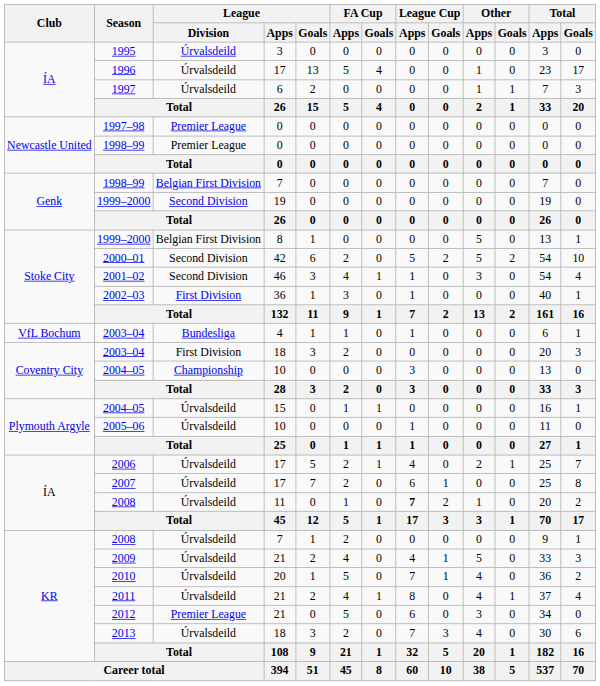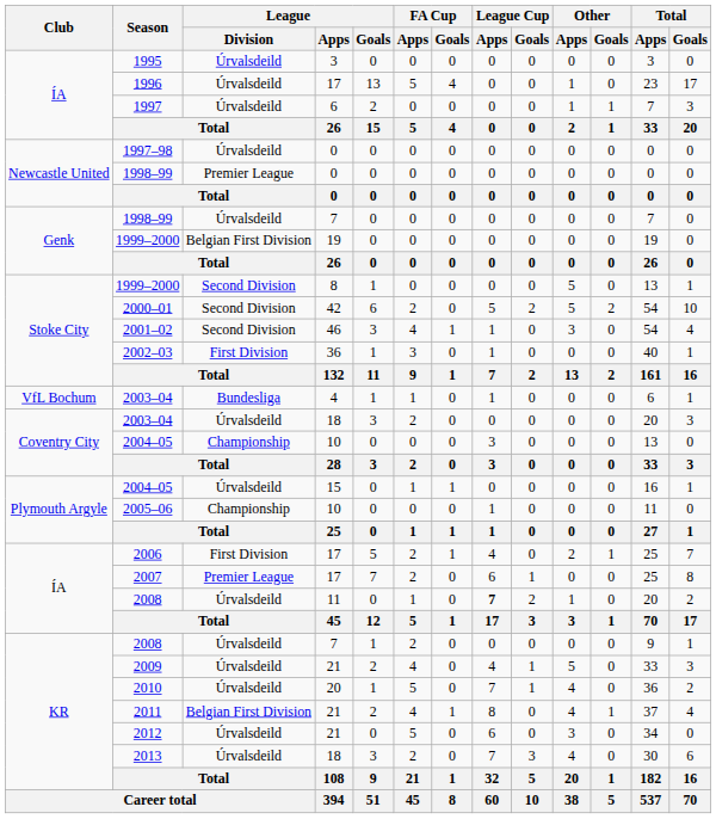 <table class="wikitable" style="text-align:center">
 <tr>
 <th rowspan="2">Club</th>
 <th rowspan="2">Season</th>
 <th colspan="3">League</th>
 <th colspan="2">FA Cup</th>
 <th colspan="2">League Cup</th>
 <th colspan="2">Other</th>
 <th colspan="2">Total</th>
 </tr>
 <tr>
 <th>Division</th>
 <th>Apps</th>
 <th>Goals</th>
 <th>Apps</th>
 <th>Goals</th>
 <th>Apps</th>
 <th>Goals</th>
 <th>Apps</th>
 <th>Goals</th>
 <th>Apps</th>
 <th>Goals</th>
 </tr>
 <tr>
 <td rowspan="4"><a href='#'>ÍA</a></td>
 <td><a href='#'>1995</a></td>
 <td><a href='#'>Úrvalsdeild</a></td>
 <td>3</td>
 <td>0</td>
 <td>0</td>
 <td>0</td>
 <td>0</td>
 <td>0</td>
 <td>0</td>
 <td>0</td>
 <td>3</td>
 <td>0</td>
 </tr>
 <tr>
 <td><a href='#'>1996</a></td>
 <td>Úrvalsdeild</td>
 <td>17</td>
 <td>13</td>
 <td>5</td>
 <td>4</td>
 <td>0</td>
 <td>0</td>
 <td>1</td>
 <td>0</td>
 <td>23</td>
 <td>17</td>
 </tr>
 <tr>
 <td><a href='#'>1997</a></td>
 <td>Úrvalsdeild</td>
 <td>6</td>
 <td>2</td>
 <td>0</td>
 <td>0</td>
 <td>0</td>
 <td>0</td>
 <td>1</td>
 <td>1</td>
 <td>7</td>
 <td>3</td>
 </tr>
 <tr>
 <th colspan="2">Total</th>
 <th>26</th>
 <th>15</th>
 <th>5</th>
 <th>4</th>
 <th>0</th>
 <th>0</th>
 <th>2</th>
 <th>1</th>
 <th>33</th>
 <th>20</th>
 </tr>
 <tr>
 <td rowspan="3"><a href='#'>Newcastle United</a></td>
 <td><a href='#'>1997–98</a></td>
-<td><a href='#'>Premier League</a></td>
+<td>Úrvalsdeild</td>
 <td>0</td>
 <td>0</td>
 <td>0</td>
 <td>0</td>
 <td>0</td>
 <td>0</td>
 <td>0</td>
 <td>0</td>
 <td>0</td>
 <td>0</td>
 </tr>
 <tr>
 <td><a href='#'>1998–99</a></td>
 <td>Premier League</td>
 <td>0</td>
 <td>0</td>
 <td>0</td>
 <td>0</td>
 <td>0</td>
 <td>0</td>
 <td>0</td>
 <td>0</td>
 <td>0</td>
 <td>0</td>
 </tr>
 <tr>
 <th colspan="2">Total</th>
 <th>0</th>
 <th>0</th>
 <th>0</th>
 <th>0</th>
 <th>0</th>
 <th>0</th>
 <th>0</th>
 <th>0</th>
 <th>0</th>
 <th>0</th>
 </tr>
 <tr>
 <td rowspan="3"><a href='#'>Genk</a></td>
 <td><a href='#'>1998–99</a></td>
-<td><a href='#'>Belgian First Division</a></td>
+<td>Úrvalsdeild</td>
 <td>7</td>
 <td>0</td>
 <td>0</td>
 <td>0</td>
 <td>0</td>
 <td>0</td>
 <td>0</td>
 <td>0</td>
 <td>7</td>
 <td>0</td>
 </tr>
 <tr>
 <td><a href='#'>1999–2000</a></td>
-<td><a href='#'>Second Division</a></td>
+<td>Belgian First Division</td>
 <td>19</td>
 <td>0</td>
 <td>0</td>
 <td>0</td>
 <td>0</td>
 <td>0</td>
 <td>0</td>
 <td>0</td>
 <td>19</td>
 <td>0</td>
 </tr>
 <tr>
 <th colspan="2">Total</th>
 <th>26</th>
 <th>0</th>
 <th>0</th>
 <th>0</th>
 <th>0</th>
 <th>0</th>
 <th>0</th>
 <th>0</th>
 <th>26</th>
 <th>0</th>
 </tr>
 <tr>
 <td rowspan="5"><a href='#'>Stoke City</a></td>
 <td><a href='#'>1999–2000</a></td>
-<td>Belgian First Division</td>
+<td><a href='#'>Second Division</a></td>
 <td>8</td>
 <td>1</td>
 <td>0</td>
 <td>0</td>
 <td>0</td>
 <td>0</td>
 <td>5</td>
 <td>0</td>
 <td>13</td>
 <td>1</td>
 </tr>
 <tr>
 <td><a href='#'>2000–01</a></td>
 <td>Second Division</td>
 <td>42</td>
 <td>6</td>
 <td>2</td>
 <td>0</td>
 <td>5</td>
 <td>2</td>
 <td>5</td>
 <td>2</td>
 <td>54</td>
 <td>10</td>
 </tr>
 <tr>
 <td><a href='#'>2001–02</a></td>
 <td>Second Division</td>
 <td>46</td>
 <td>3</td>
 <td>4</td>
 <td>1</td>
 <td>1</td>
 <td>0</td>
 <td>3</td>
 <td>0</td>
 <td>54</td>
 <td>4</td>
 </tr>
 <tr>
 <td><a href='#'>2002–03</a></td>
 <td><a href='#'>First Division</a></td>
 <td>36</td>
 <td>1</td>
 <td>3</td>
 <td>0</td>
 <td>1</td>
 <td>0</td>
 <td>0</td>
 <td>0</td>
 <td>40</td>
 <td>1</td>
 </tr>
 <tr>
 <th colspan="2">Total</th>
 <th>132</th>
 <th>11</th>
 <th>9</th>
 <th>1</th>
 <th>7</th>
 <th>2</th>
 <th>13</th>
 <th>2</th>
 <th>161</th>
 <th>16</th>
 </tr>
 <tr>
 <td><a href='#'>VfL Bochum</a></td>
 <td><a href='#'>2003–04</a></td>
 <td><a href='#'>Bundesliga</a></td>
 <td>4</td>
 <td>1</td>
 <td>1</td>
 <td>0</td>
 <td>1</td>
 <td>0</td>
 <td>0</td>
 <td>0</td>
 <td>6</td>
 <td>1</td>
 </tr>
 <tr>
 <td rowspan="3"><a href='#'>Coventry City</a></td>
 <td><a href='#'>2003–04</a></td>
-<td>First Division</td>
+<td>Úrvalsdeild</td>
 <td>18</td>
 <td>3</td>
 <td>2</td>
 <td>0</td>
 <td>0</td>
 <td>0</td>
 <td>0</td>
 <td>0</td>
 <td>20</td>
 <td>3</td>
 </tr>
 <tr>
 <td><a href='#'>2004–05</a></td>
 <td><a href='#'>Championship</a></td>
 <td>10</td>
 <td>0</td>
 <td>0</td>
 <td>0</td>
 <td>3</td>
 <td>0</td>
 <td>0</td>
 <td>0</td>
 <td>13</td>
 <td>0</td>
 </tr>
 <tr>
 <th colspan="2">Total</th>
 <th>28</th>
 <th>3</th>
 <th>2</th>
 <th>0</th>
 <th>3</th>
 <th>0</th>
 <th>0</th>
 <th>0</th>
 <th>33</th>
 <th>3</th>
 </tr>
 <tr>
 <td rowspan="3"><a href='#'>Plymouth Argyle</a></td>
 <td><a href='#'>2004–05</a></td>
 <td>Úrvalsdeild</td>
 <td>15</td>
 <td>0</td>
 <td>1</td>
 <td>1</td>
 <td>0</td>
 <td>0</td>
 <td>0</td>
 <td>0</td>
 <td>16</td>
 <td>1</td>
 </tr>
 <tr>
 <td><a href='#'>2005–06</a></td>
-<td>Úrvalsdeild</td>
+<td>Championship</td>
 <td>10</td>
 <td>0</td>
 <td>0</td>
 <td>0</td>
 <td>1</td>
 <td>0</td>
 <td>0</td>
 <td>0</td>
 <td>11</td>
 <td>0</td>
 </tr>
 <tr>
 <th colspan="2">Total</th>
 <th>25</th>
 <th>0</th>
 <th>1</th>
 <th>1</th>
 <th>1</th>
 <th>0</th>
 <th>0</th>
 <th>0</th>
 <th>27</th>
 <th>1</th>
 </tr>
 <tr>
 <td rowspan="4">ÍA</td>
 <td><a href='#'>2006</a></td>
-<td>Úrvalsdeild</td>
+<td>First Division</td>
 <td>17</td>
 <td>5</td>
 <td>2</td>
 <td>1</td>
 <td>4</td>
 <td>0</td>
 <td>2</td>
 <td>1</td>
 <td>25</td>
 <td>7</td>
 </tr>
 <tr>
 <td><a href='#'>2007</a></td>
-<td>Úrvalsdeild</td>
+<td><a href='#'>Premier League</a></td>
 <td>17</td>
 <td>7</td>
 <td>2</td>
 <td>0</td>
 <td>6</td>
 <td>1</td>
 <td>0</td>
 <td>0</td>
 <td>25</td>
 <td>8</td>
 </tr>
 <tr>
 <td><a href='#'>2008</a></td>
 <td>Úrvalsdeild</td>
 <td>11</td>
 <td>0</td>
 <td>1</td>
 <td>0</td>
 <td><strong>7</strong></td>
 <td>2</td>
 <td>1</td>
 <td>0</td>
 <td>20</td>
 <td>2</td>
 </tr>
 <tr>
 <th colspan="2">Total</th>
 <th>45</th>
 <th>12</th>
 <th>5</th>
 <th>1</th>
 <th>17</th>
 <th>3</th>
 <th>3</th>
 <th>1</th>
 <th>70</th>
 <th>17</th>
 </tr>
 <tr>
 <td rowspan="7"><a href='#'>KR</a></td>
 <td><a href='#'>2008</a></td>
 <td>Úrvalsdeild</td>
 <td>7</td>
 <td>1</td>
 <td>2</td>
 <td>0</td>
 <td>0</td>
 <td>0</td>
 <td>0</td>
 <td>0</td>
 <td>9</td>
 <td>1</td>
 </tr>
 <tr>
 <td><a href='#'>2009</a></td>
 <td>Úrvalsdeild</td>
 <td>21</td>
 <td>2</td>
 <td>4</td>
 <td>0</td>
 <td>4</td>
 <td>1</td>
 <td>5</td>
 <td>0</td>
 <td>33</td>
 <td>3</td>
 </tr>
 <tr>
 <td><a href='#'>2010</a></td>
 <td>Úrvalsdeild</td>
 <td>20</td>
 <td>1</td>
 <td>5</td>
 <td>0</td>
 <td>7</td>
 <td>1</td>
 <td>4</td>
 <td>0</td>
 <td>36</td>
 <td>2</td>
 </tr>
 <tr>
 <td><a href='#'>2011</a></td>
-<td>Úrvalsdeild</td>
+<td><a href='#'>Belgian First Division</a></td>
 <td>21</td>
 <td>2</td>
 <td>4</td>
 <td>1</td>
 <td>8</td>
 <td>0</td>
 <td>4</td>
 <td>1</td>
 <td>37</td>
 <td>4</td>
 </tr>
 <tr>
 <td><a href='#'>2012</a></td>
-<td><a href='#'>Premier League</a></td>
+<td>Úrvalsdeild</td>
 <td>21</td>
 <td>0</td>
 <td>5</td>
 <td>0</td>
 <td>6</td>
 <td>0</td>
 <td>3</td>
 <td>0</td>
 <td>34</td>
 <td>0</td>
 </tr>
 <tr>
 <td><a href='#'>2013</a></td>
 <td>Úrvalsdeild</td>
 <td>18</td>
 <td>3</td>
 <td>2</td>
 <td>0</td>
 <td>7</td>
 <td>3</td>
 <td>4</td>
 <td>0</td>
 <td>30</td>
 <td>6</td>
 </tr>
 <tr>
 <th colspan="2">Total</th>
 <th>108</th>
 <th>9</th>
 <th>21</th>
 <th>1</th>
 <th>32</th>
 <th>5</th>
 <th>20</th>
 <th>1</th>
 <th>182</th>
 <th>16</th>
 </tr>
 <tr>
 <th colspan="3">Career total</th>
 <th>394</th>
 <th>51</th>
 <th>45</th>
 <th>8</th>
 <th>60</th>
 <th>10</th>
 <th>38</th>
 <th>5</th>
 <th>537</th>
 <th>70</th>
 </tr>
 </table>
